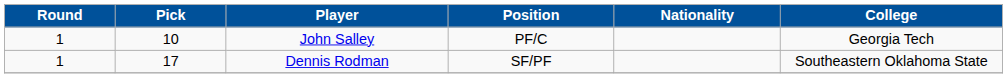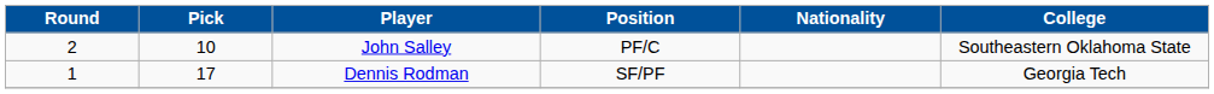 <table class="wikitable sortable sortable">
 <tr>
 <th style="background:#00519a; color:white" width="10%">Round</th>
 <th style="background:#00519a; color:white" width="10%">Pick</th>
 <th style="background:#00519a; color:white" width="20%">Player</th>
 <th style="background:#00519a; color:white" width="15%">Position</th>
 <th style="background:#00519a; color:white" width="15%">Nationality</th>
 <th style="background:#00519a; color:white" width="20%">College</th>
 </tr>
 <tr style="text-align: center">
-<td>1</td>
+<td>2</td>
 <td>10</td>
 <td><a href='#'>John Salley</a></td>
 <td>PF/C</td>
 <td></td>
-<td>Georgia Tech</td>
+<td>Southeastern Oklahoma State</td>
 </tr>
 <tr style="text-align: center">
 <td>1</td>
 <td>17</td>
 <td><a href='#'>Dennis Rodman</a></td>
 <td>SF/PF</td>
 <td></td>
-<td>Southeastern Oklahoma State</td>
+<td>Georgia Tech</td>
 </tr>
 <tr style="text-align: center">
 </tr>
 </table>
